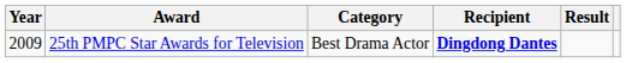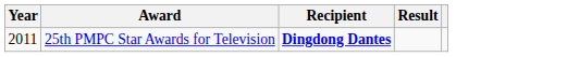 <table class="wikitable">
 <tr>
 <th>Year</th>
 <th>Award</th>
-<th>Category</th>
 <th>Recipient</th>
 <th>Result</th>
 <th></th>
 </tr>
 <tr>
-<td>2009</td>
+<td>2011</td>
 <td><a href='#'>25th PMPC Star Awards for Television</a></td>
-<td>Best Drama Actor</td>
 <td><strong><a href='#'>Dingdong Dantes</a></strong></td>
 <td></td>
 <td></td>
 </tr>
 </table>
